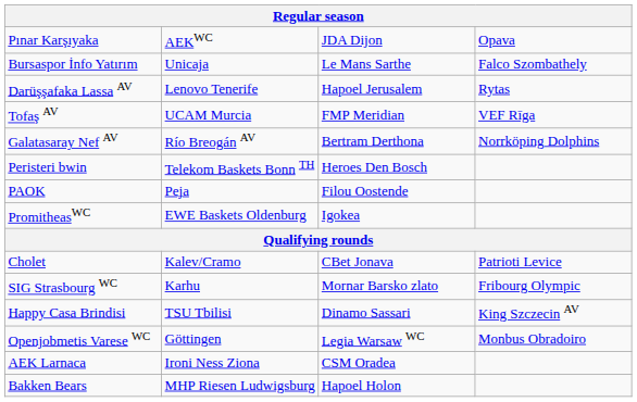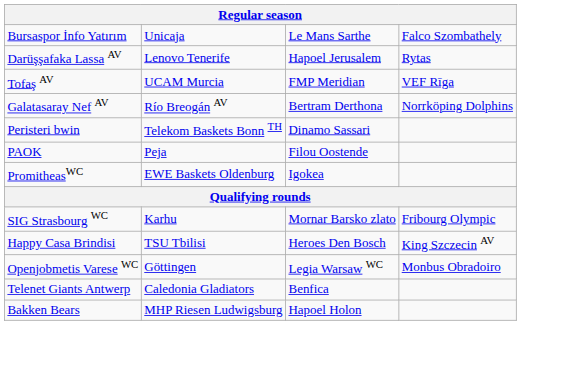 <table class="wikitable" style="table-layout:fixed">
 <tr>
 <th colspan="4"><a href='#'>Regular season</a></th>
-</tr>
-<tr>
-<td style="width:25%;"> <a href='#'>Pınar Karşıyaka</a> </td>
-<td style="width:25%;"> <a href='#'>AEK</a><sup>WC</sup></td>
-<td style="width:25%;"> <a href='#'>JDA Dijon</a> </td>
-<td style="width:25%;"> <a href='#'>Opava</a> </td>
 </tr>
 <tr>
 <td> <a href='#'>Bursaspor İnfo Yatırım</a> </td>
 <td> <a href='#'>Unicaja</a> </td>
 <td> <a href='#'>Le Mans Sarthe</a> </td>
 <td> <a href='#'>Falco Szombathely</a> </td>
 </tr>
 <tr>
 <td> <a href='#'>Darüşşafaka Lassa</a> <sup>AV</sup></td>
 <td> <a href='#'>Lenovo Tenerife</a> </td>
 <td> <a href='#'>Hapoel Jerusalem</a> </td>
 <td> <a href='#'>Rytas</a> </td>
 </tr>
 <tr>
 <td> <a href='#'>Tofaş</a> <sup>AV</sup></td>
 <td> <a href='#'>UCAM Murcia</a> </td>
 <td> <a href='#'>FMP Meridian</a> </td>
 <td> <a href='#'>VEF Rīga</a> </td>
 </tr>
 <tr>
 <td> <a href='#'>Galatasaray Nef</a> <sup>AV</sup></td>
 <td> <a href='#'>Río Breogán</a> <sup>AV</sup></td>
 <td> <a href='#'>Bertram Derthona</a> </td>
 <td> <a href='#'>Norrköping Dolphins</a> </td>
 </tr>
 <tr>
 <td> <a href='#'>Peristeri bwin</a> </td>
 <td> <a href='#'>Telekom Baskets Bonn</a> <sup><a href='#'>TH</a></sup></td>
-<td> <a href='#'>Heroes Den Bosch</a> </td>
+<td> <a href='#'>Dinamo Sassari</a> </td>
 <td></td>
 </tr>
 <tr>
 <td> <a href='#'>PAOK</a></td>
 <td> <a href='#'>Peja</a> </td>
 <td> <a href='#'>Filou Oostende</a> </td>
 <td></td>
 </tr>
 <tr>
 <td> <a href='#'>Promitheas</a><sup>WC</sup></td>
 <td> <a href='#'>EWE Baskets Oldenburg</a> </td>
 <td> <a href='#'>Igokea</a> </td>
 <td></td>
 </tr>
 <tr>
 <th colspan="4"><a href='#'>Qualifying rounds</a></th>
 </tr>
 <tr>
-<td> <a href='#'>Cholet</a> </td>
-<td> <a href='#'>Kalev/Cramo</a> </td>
-<td> <a href='#'>CBet Jonava</a> </td>
-<td> <a href='#'>Patrioti Levice</a> </td>
-</tr>
-<tr>
 <td> <a href='#'>SIG Strasbourg</a> <sup>WC</sup></td>
 <td> <a href='#'>Karhu</a> </td>
 <td> <a href='#'>Mornar Barsko zlato</a> </td>
 <td> <a href='#'>Fribourg Olympic</a> </td>
 </tr>
 <tr>
 <td> <a href='#'>Happy Casa Brindisi</a> </td>
 <td> <a href='#'>TSU Tbilisi</a> </td>
-<td> <a href='#'>Dinamo Sassari</a> </td>
+<td> <a href='#'>Heroes Den Bosch</a> </td>
 <td> <a href='#'>King Szczecin</a> <sup>AV</sup></td>
 </tr>
 <tr>
 <td> <a href='#'>Openjobmetis Varese</a> <sup>WC</sup></td>
 <td> <a href='#'>Göttingen</a> </td>
 <td> <a href='#'>Legia Warsaw</a> <sup>WC</sup></td>
 <td> <a href='#'>Monbus Obradoiro</a> </td>
 </tr>
 <tr>
-<td> <a href='#'>AEK Larnaca</a> </td>
-<td> <a href='#'>Ironi Ness Ziona</a> </td>
-<td> <a href='#'>CSM Oradea</a> </td>
+<td> <a href='#'>Telenet Giants Antwerp</a> </td>
+<td> <a href='#'>Caledonia Gladiators</a> </td>
+<td> <a href='#'>Benfica</a> </td>
 <td></td>
 </tr>
 <tr>
 <td> <a href='#'>Bakken Bears</a> </td>
 <td> <a href='#'>MHP Riesen Ludwigsburg</a> </td>
 <td> <a href='#'>Hapoel Holon</a> </td>
 <td></td>
 </tr>
 </table>
